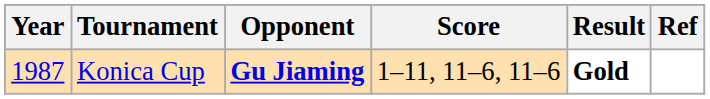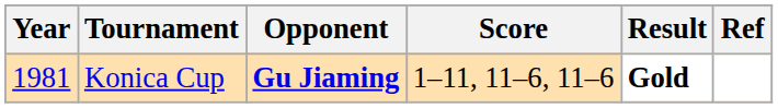 <table class="sortable wikitable" style="font-size: 90%;">
 <tr>
 <th>Year</th>
 <th>Tournament</th>
 <th>Opponent</th>
 <th>Score</th>
 <th>Result</th>
 <th>Ref</th>
 </tr>
 <tr style="background:#FFE0AF">
-<td align="center"><a href='#'>1987</a></td>
+<td align="center"><a href='#'>1981</a></td>
 <td align="left"><a href='#'>Konica Cup</a></td>
 <td align="left"><strong> <a href='#'>Gu Jiaming</a></strong></td>
 <td align="left">1–11, 11–6, 11–6</td>
 <td style="text-align:left; background:white"> <strong>Gold</strong></td>
 <td style="text-align:center; background:white"></td>
 </tr>
 </table>
